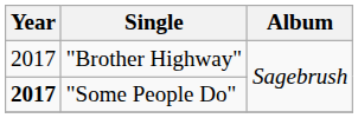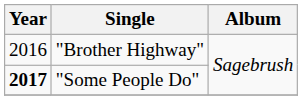 <table class="wikitable">
 <tr>
 <th>Year</th>
 <th>Single</th>
 <th>Album</th>
 </tr>
 <tr>
-<td>2017</td>
+<td>2016</td>
 <td>"Brother Highway"</td>
 <td rowspan="2"><em>Sagebrush</em></td>
 </tr>
 <tr>
 <td><strong>2017</strong></td>
 <td>"Some People Do"</td>
 </tr>
 <tr>
 </tr>
 </table>
